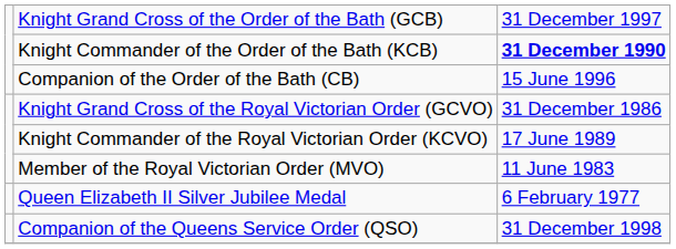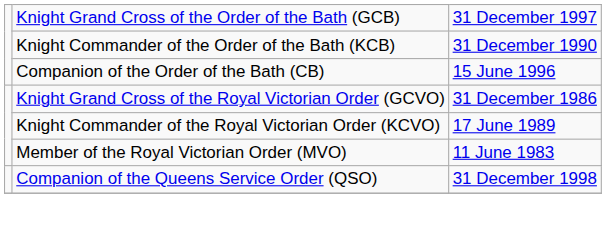 <table class="wikitable">
 <tr>
 <td rowspan=3></td>
 <td><a href='#'>Knight Grand Cross of the Order of the Bath</a> (GCB)</td>
 <td><a href='#'>31 December 1997</a></td>
 </tr>
 <tr>
 <td>Knight Commander of the Order of the Bath (KCB)</td>
-<td><strong><a href='#'>31 December 1990</a></strong></td>
+<td><a href='#'>31 December 1990</a></td>
 </tr>
 <tr>
 <td>Companion of the Order of the Bath (CB)</td>
 <td><a href='#'>15 June 1996</a></td>
 </tr>
 <tr>
 <td rowspan=3></td>
 <td><a href='#'>Knight Grand Cross of the Royal Victorian Order</a> (GCVO)</td>
 <td><a href='#'>31 December 1986</a></td>
 </tr>
 <tr>
 <td>Knight Commander of the Royal Victorian Order (KCVO)</td>
 <td><a href='#'>17 June 1989</a></td>
 </tr>
 <tr>
 <td>Member of the Royal Victorian Order (MVO)</td>
 <td><a href='#'>11 June 1983</a></td>
 </tr>
 <tr>
 <td></td>
-<td><a href='#'>Queen Elizabeth II Silver Jubilee Medal</a></td>
-<td><a href='#'>6 February 1977</a></td>
-</tr>
-<tr>
-<td></td>
 <td><a href='#'>Companion of the Queens Service Order</a> (QSO)</td>
 <td><a href='#'>31 December 1998</a></td>
 </tr>
 <tr>
 </tr>
 </table>
